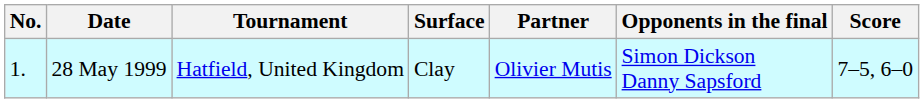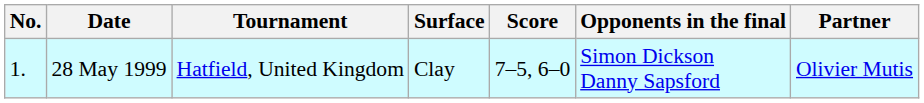 <table class="wikitable">
 <tr>
 <th>No.</th>
 <th>Date</th>
 <th>Tournament</th>
 <th>Surface</th>
+<th>Score</th>
+<th>Opponents in the final</th>
 <th>Partner</th>
-<th>Opponents in the final</th>
-<th>Score</th>
 </tr>
 <tr style="background:#cffcff;">
 <td>1.</td>
 <td>28 May 1999</td>
 <td><a href='#'>Hatfield</a>, United Kingdom</td>
 <td>Clay</td>
+<td>7–5, 6–0</td>
+<td> <a href='#'>Simon Dickson</a> <br>  <a href='#'>Danny Sapsford</a></td>
 <td> <a href='#'>Olivier Mutis</a></td>
-<td> <a href='#'>Simon Dickson</a> <br>  <a href='#'>Danny Sapsford</a></td>
-<td>7–5, 6–0</td>
 </tr>
 </table>
